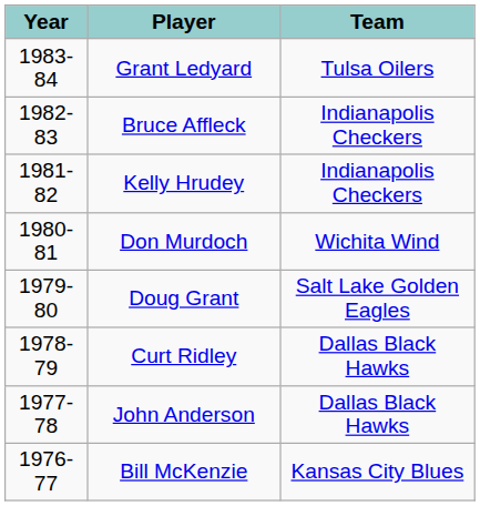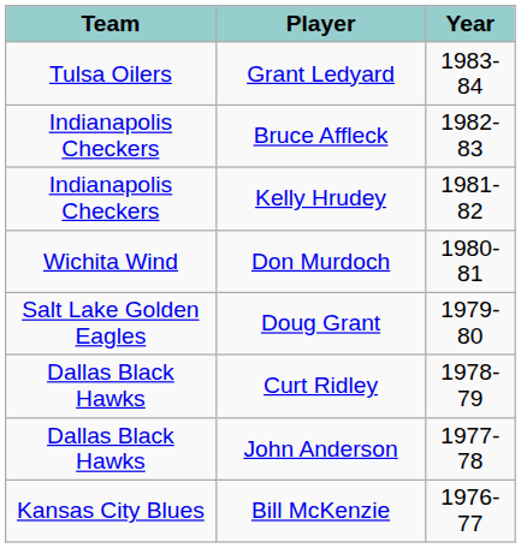 <table class="wikitable" style="width:40%; text-align:center;">
 <tr>
+<th style="width:30%; background:#96CDCD;">Team</th>
+<th style="width:30%; background:#96CDCD;">Player</th>
 <th style="width:10%; background:#96CDCD;">Year</th>
-<th style="width:30%; background:#96CDCD;">Player</th>
-<th style="width:30%; background:#96CDCD;">Team</th>
 </tr>
 <tr>
+<td><a href='#'>Tulsa Oilers</a></td>
+<td><a href='#'>Grant Ledyard</a></td>
 <td>1983-84</td>
-<td><a href='#'>Grant Ledyard</a></td>
-<td><a href='#'>Tulsa Oilers</a></td>
 </tr>
 <tr>
+<td><a href='#'>Indianapolis Checkers</a></td>
+<td><a href='#'>Bruce Affleck</a></td>
 <td>1982-83</td>
-<td><a href='#'>Bruce Affleck</a></td>
-<td><a href='#'>Indianapolis Checkers</a></td>
 </tr>
 <tr>
+<td><a href='#'>Indianapolis Checkers</a></td>
+<td><a href='#'>Kelly Hrudey</a></td>
 <td>1981-82</td>
-<td><a href='#'>Kelly Hrudey</a></td>
-<td><a href='#'>Indianapolis Checkers</a></td>
 </tr>
 <tr>
+<td><a href='#'>Wichita Wind</a></td>
+<td><a href='#'>Don Murdoch</a></td>
 <td>1980-81</td>
-<td><a href='#'>Don Murdoch</a></td>
-<td><a href='#'>Wichita Wind</a></td>
 </tr>
 <tr>
+<td><a href='#'>Salt Lake Golden Eagles</a></td>
+<td><a href='#'>Doug Grant</a></td>
 <td>1979-80</td>
-<td><a href='#'>Doug Grant</a></td>
-<td><a href='#'>Salt Lake Golden Eagles</a></td>
 </tr>
 <tr>
+<td><a href='#'>Dallas Black Hawks</a></td>
+<td><a href='#'>Curt Ridley</a></td>
 <td>1978-79</td>
-<td><a href='#'>Curt Ridley</a></td>
-<td><a href='#'>Dallas Black Hawks</a></td>
 </tr>
 <tr>
+<td><a href='#'>Dallas Black Hawks</a></td>
+<td><a href='#'>John Anderson</a></td>
 <td>1977-78</td>
-<td><a href='#'>John Anderson</a></td>
-<td><a href='#'>Dallas Black Hawks</a></td>
 </tr>
 <tr>
+<td><a href='#'>Kansas City Blues</a></td>
+<td><a href='#'>Bill McKenzie</a></td>
 <td>1976-77</td>
-<td><a href='#'>Bill McKenzie</a></td>
-<td><a href='#'>Kansas City Blues</a></td>
 </tr>
 </table>
